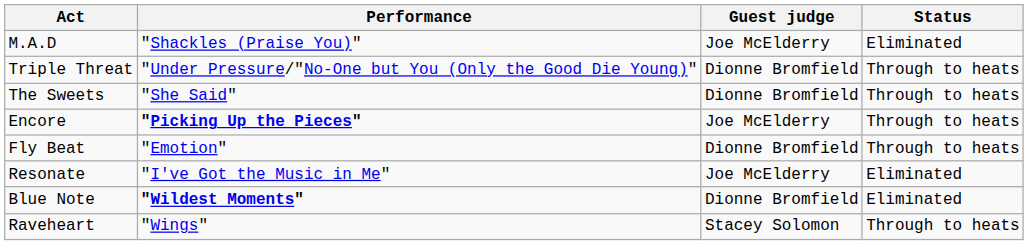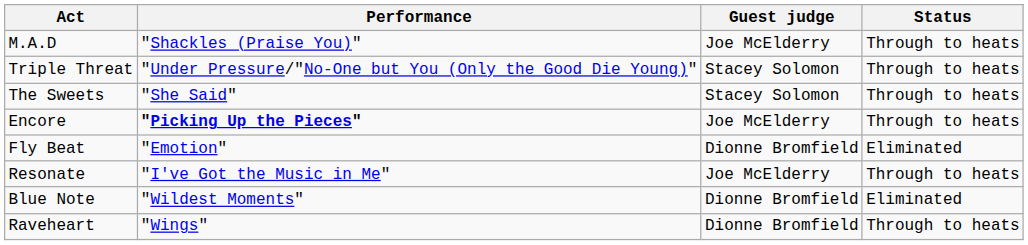 <table class="wikitable">
 <tr>
 <th>Act</th>
 <th>Performance</th>
 <th>Guest judge</th>
 <th>Status</th>
 </tr>
 <tr>
 <td>M.A.D</td>
 <td>"<a href='#'>Shackles (Praise You)</a>"</td>
 <td>Joe McElderry</td>
-<td>Eliminated</td>
+<td>Through to heats</td>
 </tr>
 <tr>
 <td>Triple Threat</td>
 <td>"<a href='#'>Under Pressure</a>/"<a href='#'>No-One but You (Only the Good Die Young)</a>"</td>
-<td>Dionne Bromfield</td>
+<td>Stacey Solomon</td>
 <td>Through to heats</td>
 </tr>
 <tr>
 <td>The Sweets</td>
 <td>"<a href='#'>She Said</a>"</td>
-<td>Dionne Bromfield</td>
+<td>Stacey Solomon</td>
 <td>Through to heats</td>
 </tr>
 <tr>
 <td>Encore</td>
 <td><strong>"<a href='#'>Picking Up the Pieces</a>"</strong></td>
 <td>Joe McElderry</td>
 <td>Through to heats</td>
 </tr>
 <tr>
 <td>Fly Beat</td>
 <td>"<a href='#'>Emotion</a>"</td>
 <td>Dionne Bromfield</td>
-<td>Through to heats</td>
+<td>Eliminated</td>
 </tr>
 <tr>
 <td>Resonate</td>
 <td>"<a href='#'>I've Got the Music in Me</a>"</td>
 <td>Joe McElderry</td>
-<td>Eliminated</td>
+<td>Through to heats</td>
 </tr>
 <tr>
 <td>Blue Note</td>
-<td><strong>"<a href='#'>Wildest Moments</a>"</strong></td>
+<td>"<a href='#'>Wildest Moments</a>"</td>
 <td>Dionne Bromfield</td>
 <td>Eliminated</td>
 </tr>
 <tr>
 <td>Raveheart</td>
 <td>"<a href='#'>Wings</a>"</td>
-<td>Stacey Solomon</td>
+<td>Dionne Bromfield</td>
 <td>Through to heats</td>
 </tr>
 </table>
